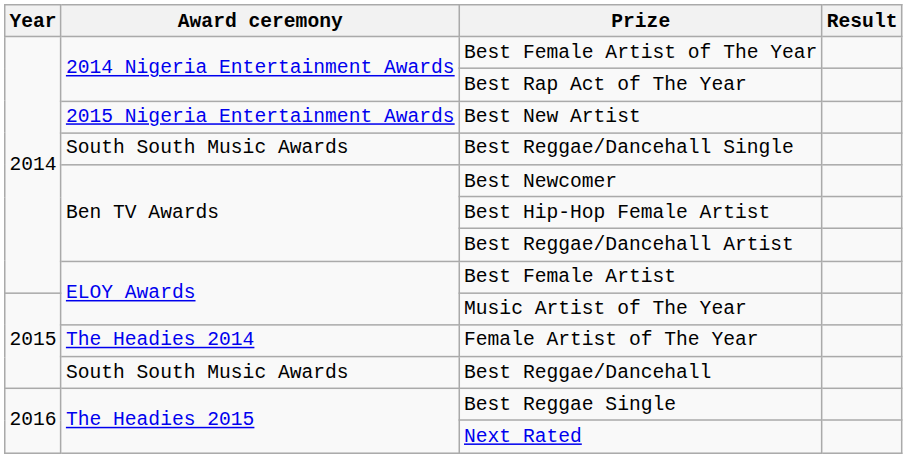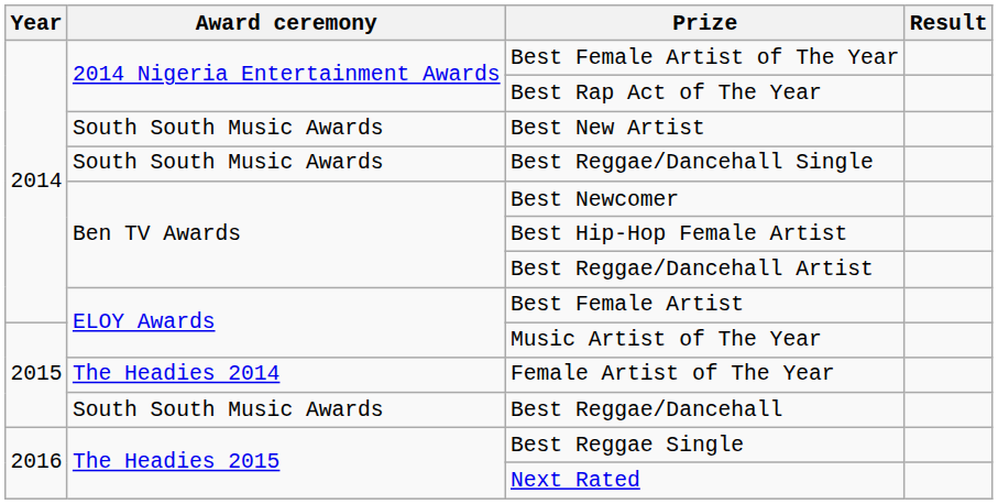 <table class ="wikitable">
 <tr>
 <th>Year</th>
 <th>Award ceremony</th>
 <th>Prize</th>
 <th>Result</th>
 </tr>
 <tr>
 <td rowspan="8">2014</td>
 <td rowspan="2"><a href='#'>2014 Nigeria Entertainment Awards</a></td>
 <td>Best Female Artist of The Year</td>
 <td></td>
 </tr>
 <tr>
 <td>Best Rap Act of The Year</td>
 <td></td>
 </tr>
 <tr>
-<td><a href='#'>2015 Nigeria Entertainment Awards</a></td>
+<td>South South Music Awards</td>
 <td>Best New Artist</td>
 <td></td>
 </tr>
 <tr>
 <td>South South Music Awards</td>
 <td>Best Reggae/Dancehall Single</td>
 <td></td>
 </tr>
 <tr>
 <td rowspan="3">Ben TV Awards</td>
 <td>Best Newcomer</td>
 <td></td>
 </tr>
 <tr>
 <td>Best Hip-Hop Female Artist</td>
 <td></td>
 </tr>
 <tr>
 <td>Best Reggae/Dancehall Artist</td>
 <td></td>
 </tr>
 <tr>
 <td rowspan="2"><a href='#'>ELOY Awards</a></td>
 <td>Best Female Artist</td>
 <td></td>
 </tr>
 <tr>
 <td rowspan="3">2015</td>
 <td>Music Artist of The Year</td>
 <td></td>
 </tr>
 <tr>
 <td><a href='#'>The Headies 2014</a></td>
 <td>Female Artist of The Year</td>
 <td></td>
 </tr>
 <tr>
 <td>South South Music Awards</td>
 <td>Best Reggae/Dancehall</td>
 <td></td>
 </tr>
 <tr>
 <td rowspan="2">2016</td>
 <td rowspan="2"><a href='#'>The Headies 2015</a></td>
 <td>Best Reggae Single</td>
 <td></td>
 </tr>
 <tr>
 <td><a href='#'>Next Rated</a></td>
 <td></td>
 </tr>
 </table>
